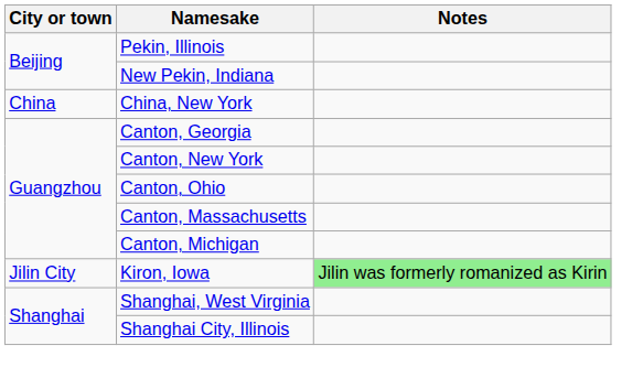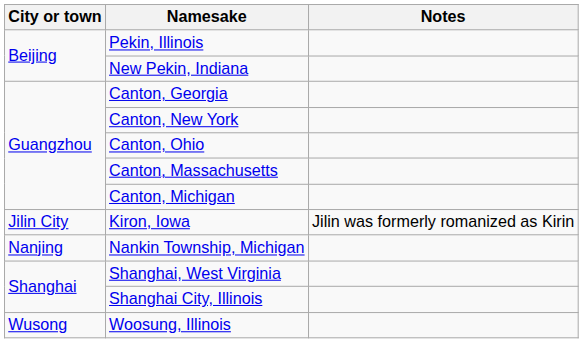 <table class="wikitable">
 <tr>
 <th>City or town</th>
 <th>Namesake</th>
 <th>Notes</th>
 </tr>
 <tr>
 <td rowspan="2"><a href='#'>Beijing</a></td>
 <td><a href='#'>Pekin, Illinois</a></td>
 <td></td>
 </tr>
 <tr>
 <td><a href='#'>New Pekin, Indiana</a></td>
-<td></td>
-</tr>
-<tr>
-<td><a href='#'>China</a></td>
-<td><a href='#'>China, New York</a></td>
 <td></td>
 </tr>
 <tr>
 <td rowspan="5"><a href='#'>Guangzhou</a></td>
 <td><a href='#'>Canton, Georgia</a></td>
 <td></td>
 </tr>
 <tr>
 <td><a href='#'>Canton, New York</a></td>
 <td></td>
 </tr>
 <tr>
 <td><a href='#'>Canton, Ohio</a></td>
 <td></td>
 </tr>
 <tr>
 <td><a href='#'>Canton, Massachusetts</a></td>
 <td></td>
 </tr>
 <tr>
 <td><a href='#'>Canton, Michigan</a></td>
 <td></td>
 </tr>
 <tr>
 <td><a href='#'>Jilin City</a></td>
 <td><a href='#'>Kiron, Iowa</a></td>
-<td style="background: lightgreen;">Jilin was formerly romanized as Kirin</td>
+<td>Jilin was formerly romanized as Kirin</td>
+</tr>
+<tr>
+<td><a href='#'>Nanjing</a></td>
+<td><a href='#'>Nankin Township, Michigan</a></td>
+<td> </td>
 </tr>
 <tr>
 <td rowspan=2><a href='#'>Shanghai</a></td>
 <td><a href='#'>Shanghai, West Virginia</a></td>
 <td></td>
 </tr>
 <tr>
 <td><a href='#'>Shanghai City, Illinois</a></td>
 <td></td>
 </tr>
+<tr>
+<td><a href='#'>Wusong</a></td>
+<td><a href='#'>Woosung, Illinois</a></td>
+<td></td>
+</tr>
 </table>
